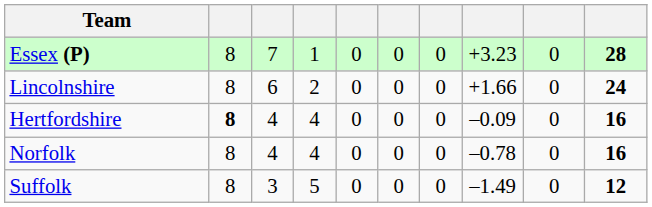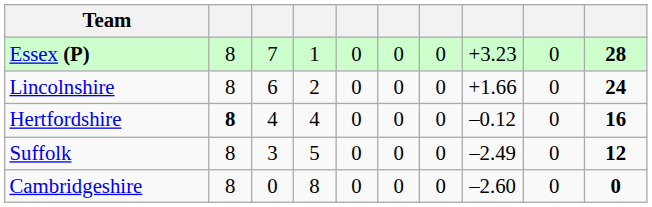 <table class="wikitable" style="text-align:center">
 <tr>
 <th width="150">Team</th>
 <th width="25"></th>
 <th width="25"></th>
 <th width="25"></th>
 <th width="25"></th>
 <th width="25"></th>
 <th width="25"></th>
 <th width="40"></th>
 <th width="40"></th>
 <th width="40"></th>
 </tr>
 <tr style="background:#cfc">
 <td style="text-align:left"><a href='#'>Essex</a> <strong>(P)</strong></td>
 <td>8</td>
 <td>7</td>
 <td>1</td>
 <td>0</td>
 <td>0</td>
 <td>0</td>
 <td>+3.23</td>
 <td>0</td>
 <td><strong>28</strong></td>
 </tr>
 <tr>
 <td style="text-align:left"><a href='#'>Lincolnshire</a></td>
 <td>8</td>
 <td>6</td>
 <td>2</td>
 <td>0</td>
 <td>0</td>
 <td>0</td>
 <td>+1.66</td>
 <td>0</td>
 <td><strong>24</strong></td>
 </tr>
 <tr>
 <td style="text-align:left"><a href='#'>Hertfordshire</a></td>
 <td><strong>8</strong></td>
 <td>4</td>
 <td>4</td>
 <td>0</td>
 <td>0</td>
 <td>0</td>
-<td>–0.09</td>
-<td>0</td>
-<td><strong>16</strong></td>
-</tr>
-<tr>
-<td style="text-align:left"><a href='#'>Norfolk</a></td>
-<td>8</td>
-<td>4</td>
-<td>4</td>
-<td>0</td>
-<td>0</td>
-<td>0</td>
-<td>–0.78</td>
+<td>–0.12</td>
 <td>0</td>
 <td><strong>16</strong></td>
 </tr>
 <tr>
 <td style="text-align:left"><a href='#'>Suffolk</a></td>
 <td>8</td>
 <td>3</td>
 <td>5</td>
 <td>0</td>
 <td>0</td>
 <td>0</td>
-<td>–1.49</td>
+<td>–2.49</td>
 <td>0</td>
 <td><strong>12</strong></td>
 </tr>
+<tr>
+<td style="text-align:left"><a href='#'>Cambridgeshire</a></td>
+<td>8</td>
+<td>0</td>
+<td>8</td>
+<td>0</td>
+<td>0</td>
+<td>0</td>
+<td>–2.60</td>
+<td>0</td>
+<td><strong>0</strong></td>
+</tr>
 </table>
